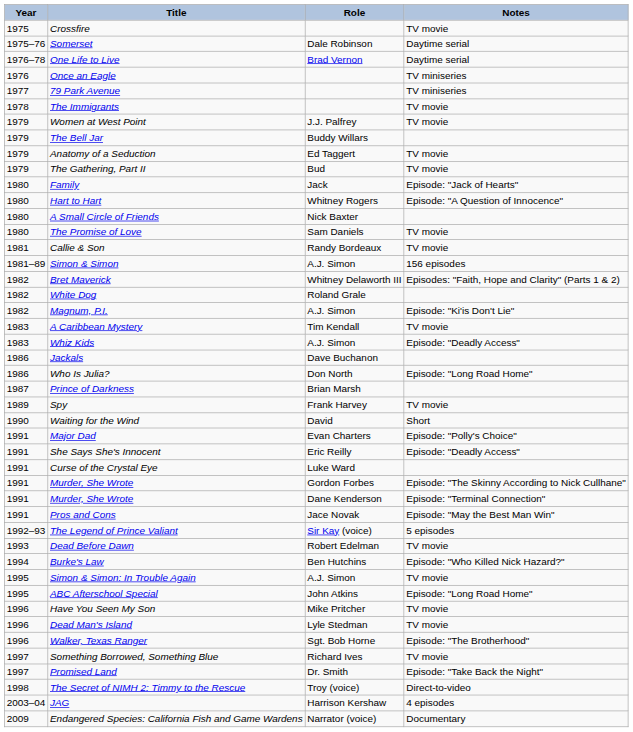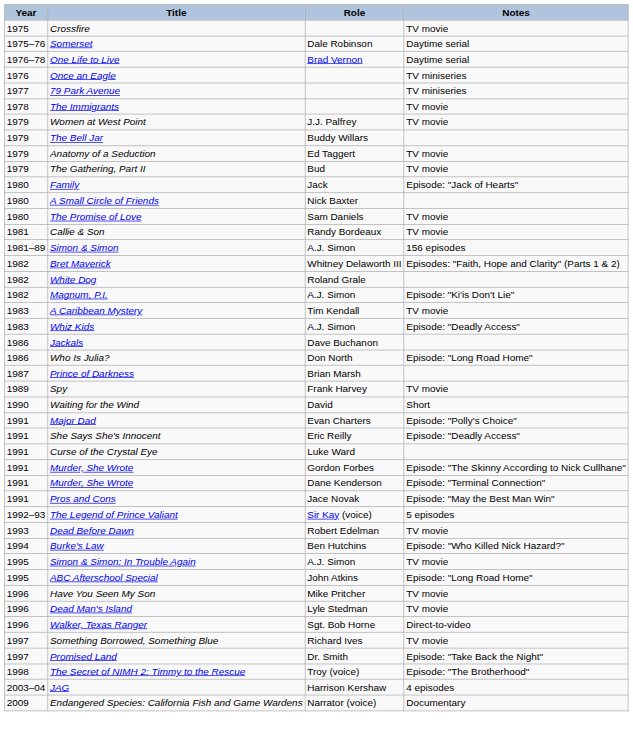 <table class="wikitable" style="font-size:90%;">
 <tr>
 <th style="background:#B0C4DE;">Year</th>
 <th style="background:#B0C4DE;">Title</th>
 <th style="background:#B0C4DE;">Role</th>
 <th style="background:#B0C4DE;">Notes</th>
 </tr>
 <tr>
 <td>1975</td>
 <td><em>Crossfire</em></td>
 <td></td>
 <td>TV movie</td>
 </tr>
 <tr>
 <td>1975–76</td>
 <td><em><a href='#'>Somerset</a></em></td>
 <td>Dale Robinson</td>
 <td>Daytime serial</td>
 </tr>
 <tr>
 <td>1976–78</td>
 <td><em><a href='#'>One Life to Live</a></em></td>
 <td><a href='#'>Brad Vernon</a></td>
 <td>Daytime serial</td>
 </tr>
 <tr>
 <td>1976</td>
 <td><em><a href='#'>Once an Eagle</a></em></td>
 <td></td>
 <td>TV miniseries</td>
 </tr>
 <tr>
 <td>1977</td>
 <td><em><a href='#'>79 Park Avenue</a></em></td>
 <td></td>
 <td>TV miniseries</td>
 </tr>
 <tr>
 <td>1978</td>
 <td><em><a href='#'>The Immigrants</a></em></td>
 <td></td>
 <td>TV movie</td>
 </tr>
 <tr>
 <td>1979</td>
 <td><em>Women at West Point</em></td>
 <td>J.J. Palfrey</td>
 <td>TV movie</td>
 </tr>
 <tr>
 <td>1979</td>
 <td><em><a href='#'>The Bell Jar</a></em></td>
 <td>Buddy Willars</td>
 <td></td>
 </tr>
 <tr>
 <td>1979</td>
 <td><em>Anatomy of a Seduction</em></td>
 <td>Ed Taggert</td>
 <td>TV movie</td>
 </tr>
 <tr>
 <td>1979</td>
 <td><em>The Gathering, Part II</em></td>
 <td>Bud</td>
 <td>TV movie</td>
 </tr>
 <tr>
 <td>1980</td>
 <td><em><a href='#'>Family</a></em></td>
 <td>Jack</td>
 <td>Episode: "Jack of Hearts"</td>
-</tr>
-<tr>
-<td>1980</td>
-<td><em><a href='#'>Hart to Hart</a></em></td>
-<td>Whitney Rogers</td>
-<td>Episode: "A Question of Innocence"</td>
 </tr>
 <tr>
 <td>1980</td>
 <td><em><a href='#'>A Small Circle of Friends</a></em></td>
 <td>Nick Baxter</td>
 <td></td>
 </tr>
 <tr>
 <td>1980</td>
 <td><em><a href='#'>The Promise of Love</a></em></td>
 <td>Sam Daniels</td>
 <td>TV movie</td>
 </tr>
 <tr>
 <td>1981</td>
 <td><em>Callie & Son</em></td>
 <td>Randy Bordeaux</td>
 <td>TV movie</td>
 </tr>
 <tr>
 <td>1981–89</td>
 <td><em><a href='#'>Simon & Simon</a></em></td>
 <td>A.J. Simon</td>
 <td>156 episodes</td>
 </tr>
 <tr>
 <td>1982</td>
 <td><em><a href='#'>Bret Maverick</a></em></td>
 <td>Whitney Delaworth III</td>
 <td>Episodes: "Faith, Hope and Clarity" (Parts 1 & 2)</td>
 </tr>
 <tr>
 <td>1982</td>
 <td><em><a href='#'>White Dog</a></em></td>
 <td>Roland Grale</td>
 <td></td>
 </tr>
 <tr>
 <td>1982</td>
 <td><em><a href='#'>Magnum, P.I.</a></em></td>
 <td>A.J. Simon</td>
 <td>Episode: "Ki'is Don't Lie"</td>
 </tr>
 <tr>
 <td>1983</td>
 <td><em><a href='#'>A Caribbean Mystery</a></em></td>
 <td>Tim Kendall</td>
 <td>TV movie</td>
 </tr>
 <tr>
 <td>1983</td>
 <td><em><a href='#'>Whiz Kids</a></em></td>
 <td>A.J. Simon</td>
 <td>Episode: "Deadly Access"</td>
 </tr>
 <tr>
 <td>1986</td>
 <td><em><a href='#'>Jackals</a></em></td>
 <td>Dave Buchanon</td>
 <td></td>
 </tr>
 <tr>
 <td>1986</td>
 <td><em>Who Is Julia?</em></td>
 <td>Don North</td>
 <td>Episode: "Long Road Home"</td>
 </tr>
 <tr>
 <td>1987</td>
 <td><em><a href='#'>Prince of Darkness</a></em></td>
 <td>Brian Marsh</td>
 <td></td>
 </tr>
 <tr>
 <td>1989</td>
 <td><em>Spy</em></td>
 <td>Frank Harvey</td>
 <td>TV movie</td>
 </tr>
 <tr>
 <td>1990</td>
 <td><em>Waiting for the Wind</em></td>
 <td>David</td>
 <td>Short</td>
 </tr>
 <tr>
 <td>1991</td>
 <td><em><a href='#'>Major Dad</a></em></td>
 <td>Evan Charters</td>
 <td>Episode: "Polly's Choice"</td>
 </tr>
 <tr>
 <td>1991</td>
 <td><em>She Says She's Innocent</em></td>
 <td>Eric Reilly</td>
 <td>Episode: "Deadly Access"</td>
 </tr>
 <tr>
 <td>1991</td>
 <td><em>Curse of the Crystal Eye</em></td>
 <td>Luke Ward</td>
 <td></td>
 </tr>
 <tr>
 <td>1991</td>
 <td><em><a href='#'>Murder, She Wrote</a></em></td>
 <td>Gordon Forbes</td>
 <td>Episode: "The Skinny According to Nick Cullhane"</td>
 </tr>
 <tr>
 <td>1991</td>
 <td><em><a href='#'>Murder, She Wrote</a></em></td>
 <td>Dane Kenderson</td>
 <td>Episode: "Terminal Connection"</td>
 </tr>
 <tr>
 <td>1991</td>
 <td><em><a href='#'>Pros and Cons</a></em></td>
 <td>Jace Novak</td>
 <td>Episode: "May the Best Man Win"</td>
 </tr>
 <tr>
 <td>1992–93</td>
 <td><em><a href='#'>The Legend of Prince Valiant</a></em></td>
 <td><a href='#'>Sir Kay</a> (voice)</td>
 <td>5 episodes</td>
 </tr>
 <tr>
 <td>1993</td>
 <td><em><a href='#'>Dead Before Dawn</a></em></td>
 <td>Robert Edelman</td>
 <td>TV movie</td>
 </tr>
 <tr>
 <td>1994</td>
 <td><em><a href='#'>Burke's Law</a></em></td>
 <td>Ben Hutchins</td>
 <td>Episode: "Who Killed Nick Hazard?"</td>
 </tr>
 <tr>
 <td>1995</td>
 <td><em><a href='#'>Simon & Simon: In Trouble Again</a></em></td>
 <td>A.J. Simon</td>
 <td>TV movie</td>
 </tr>
 <tr>
 <td>1995</td>
 <td><em><a href='#'>ABC Afterschool Special</a></em></td>
 <td>John Atkins</td>
 <td>Episode: "Long Road Home"</td>
 </tr>
 <tr>
 <td>1996</td>
 <td><em>Have You Seen My Son</em></td>
 <td>Mike Pritcher</td>
 <td>TV movie</td>
 </tr>
 <tr>
 <td>1996</td>
 <td><em><a href='#'>Dead Man's Island</a></em></td>
 <td>Lyle Stedman</td>
 <td>TV movie</td>
 </tr>
 <tr>
 <td>1996</td>
 <td><em><a href='#'>Walker, Texas Ranger</a></em></td>
 <td>Sgt. Bob Horne</td>
-<td>Episode: "The Brotherhood"</td>
+<td>Direct-to-video</td>
 </tr>
 <tr>
 <td>1997</td>
 <td><em>Something Borrowed, Something Blue</em></td>
 <td>Richard Ives</td>
 <td>TV movie</td>
 </tr>
 <tr>
 <td>1997</td>
 <td><em><a href='#'>Promised Land</a></em></td>
 <td>Dr. Smith</td>
 <td>Episode: "Take Back the Night"</td>
 </tr>
 <tr>
 <td>1998</td>
 <td><em><a href='#'>The Secret of NIMH 2: Timmy to the Rescue</a></em></td>
 <td>Troy (voice)</td>
-<td>Direct-to-video</td>
+<td>Episode: "The Brotherhood"</td>
 </tr>
 <tr>
 <td>2003–04</td>
 <td><em><a href='#'>JAG</a></em></td>
 <td>Harrison Kershaw</td>
 <td>4 episodes</td>
 </tr>
 <tr>
 <td>2009</td>
 <td><em>Endangered Species: California Fish and Game Wardens</em></td>
 <td>Narrator (voice)</td>
 <td>Documentary</td>
 </tr>
 </table>
